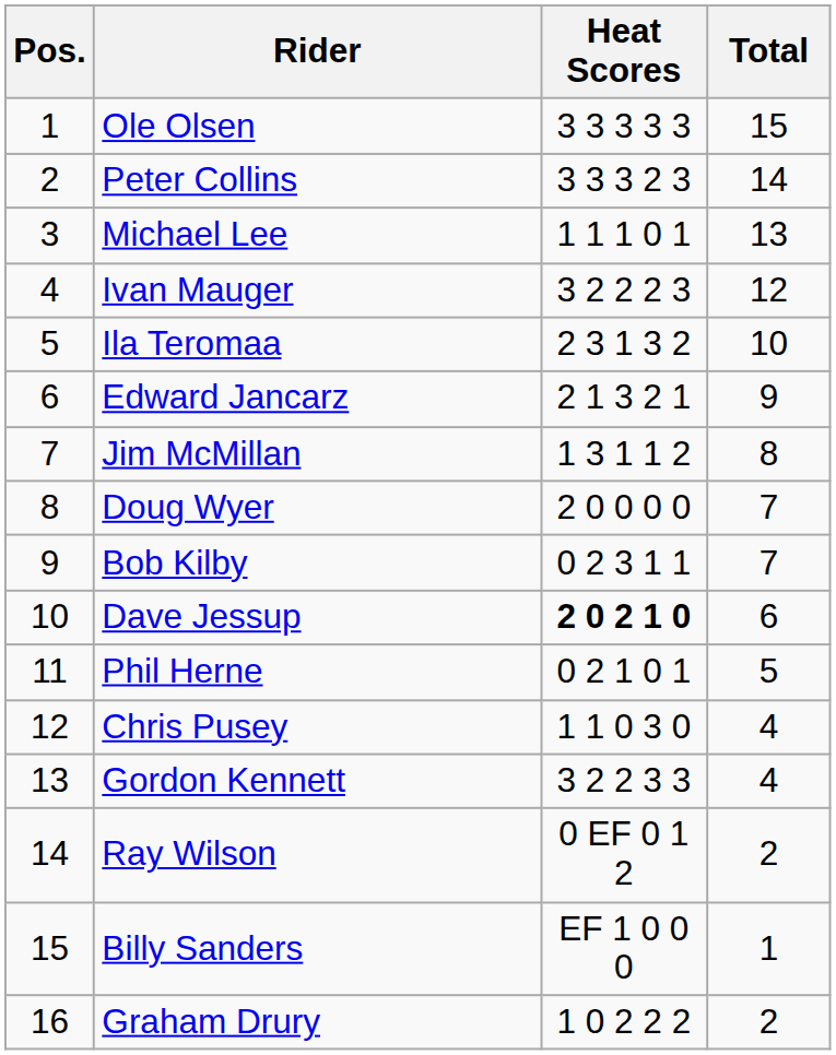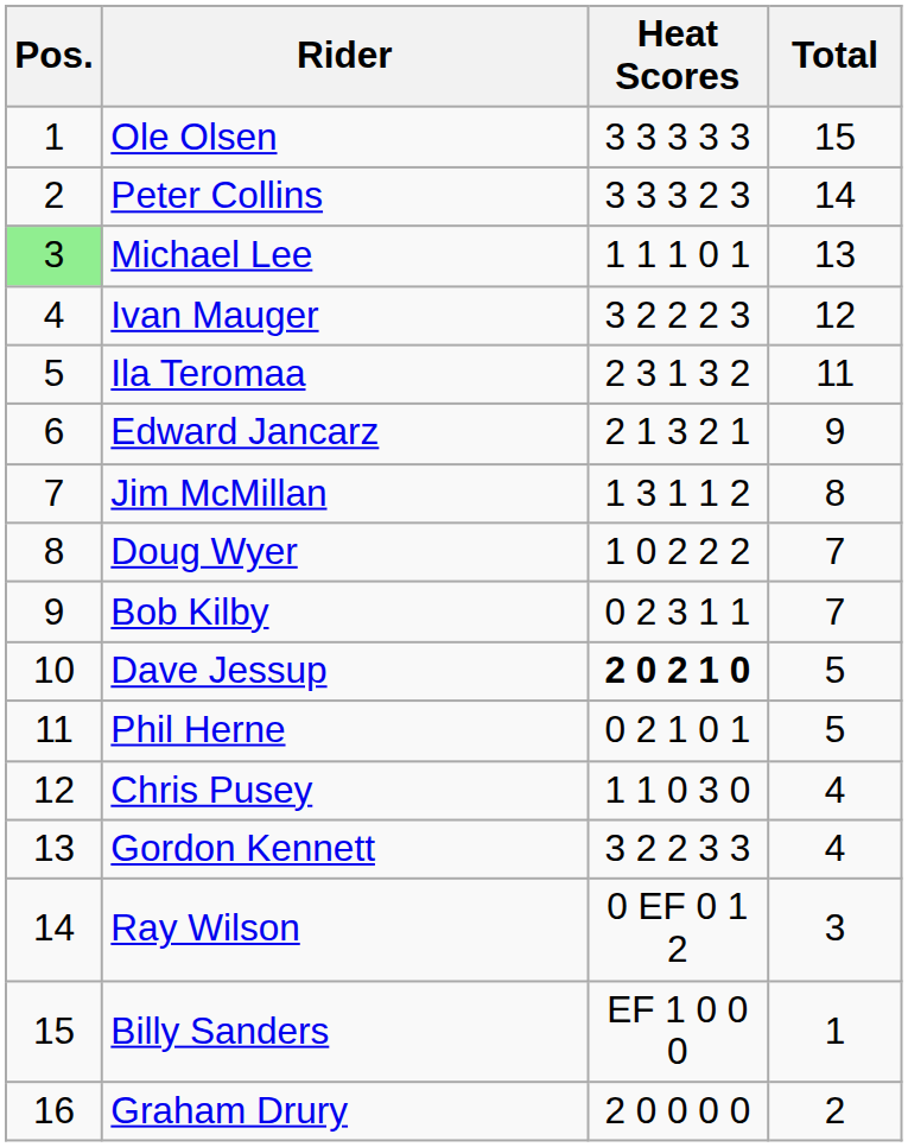 <table class=wikitable>
 <tr>
 <th width=25px>Pos.</th>
 <th width=200px>Rider</th>
 <th width=70px>Heat Scores</th>
 <th width=50px>Total</th>
 </tr>
 <tr align=center >
 <td>1</td>
 <td align=left> <a href='#'>Ole Olsen</a></td>
 <td>3	3	3	3	3</td>
 <td>15</td>
 </tr>
 <tr align=center>
 <td>2</td>
 <td align=left> <a href='#'>Peter Collins</a></td>
 <td>3	3	3	2	3</td>
 <td>14</td>
 </tr>
 <tr align=center>
-<td>3</td>
+<td style="background: lightgreen;">3</td>
 <td align=left> <a href='#'>Michael Lee</a></td>
 <td>1	1	1	0	1</td>
 <td>13</td>
 </tr>
 <tr align=center>
 <td>4</td>
 <td align=left> <a href='#'>Ivan Mauger</a></td>
 <td>3	2	2	2	3</td>
 <td>12</td>
 </tr>
 <tr align=center>
 <td>5</td>
 <td align=left> <a href='#'>Ila Teromaa</a></td>
 <td>2	3	1	3	2</td>
-<td>10</td>
+<td>11</td>
 </tr>
 <tr align=center>
 <td>6</td>
 <td align=left> <a href='#'>Edward Jancarz</a></td>
 <td>2	1	3	2	1</td>
 <td>9</td>
 </tr>
 <tr align=center>
 <td>7</td>
 <td align=left> <a href='#'>Jim McMillan</a></td>
 <td>1	3	1	1	2</td>
 <td>8</td>
 </tr>
 <tr align=center>
 <td>8</td>
 <td align=left> <a href='#'>Doug Wyer</a></td>
-<td>2	0	0	0	0</td>
+<td>1	0	2	2	2</td>
 <td>7</td>
 </tr>
 <tr align=center>
 <td>9</td>
 <td align=left> <a href='#'>Bob Kilby</a></td>
 <td>0	2	3	1	1</td>
 <td>7</td>
 </tr>
 <tr align=center>
 <td>10</td>
 <td align=left> <a href='#'>Dave Jessup</a></td>
 <td><strong>2	0	2	1	0</strong></td>
-<td>6</td>
+<td>5</td>
 </tr>
 <tr align=center>
 <td>11</td>
 <td align=left> <a href='#'>Phil Herne</a></td>
 <td>0	2	1	0	1</td>
 <td>5</td>
 </tr>
 <tr align=center>
 <td>12</td>
 <td align=left> <a href='#'>Chris Pusey</a></td>
 <td>1	1	0	3	0</td>
 <td>4</td>
 </tr>
 <tr align=center>
 <td>13</td>
 <td align=left> <a href='#'>Gordon Kennett</a></td>
 <td>3	2	2	3	3</td>
 <td>4</td>
 </tr>
 <tr align=center>
 <td>14</td>
 <td align=left> <a href='#'>Ray Wilson</a></td>
 <td>0	EF	0	1	2</td>
-<td>2</td>
+<td>3</td>
 </tr>
 <tr align=center>
 <td>15</td>
 <td align=left> <a href='#'>Billy Sanders</a></td>
 <td>EF	1	0	0	0</td>
 <td>1</td>
 </tr>
 <tr align=center>
 <td>16</td>
 <td align=left> <a href='#'>Graham Drury</a></td>
-<td>1	0	2	2	2</td>
+<td>2	0	0	0	0</td>
 <td>2</td>
 </tr>
 </table>
